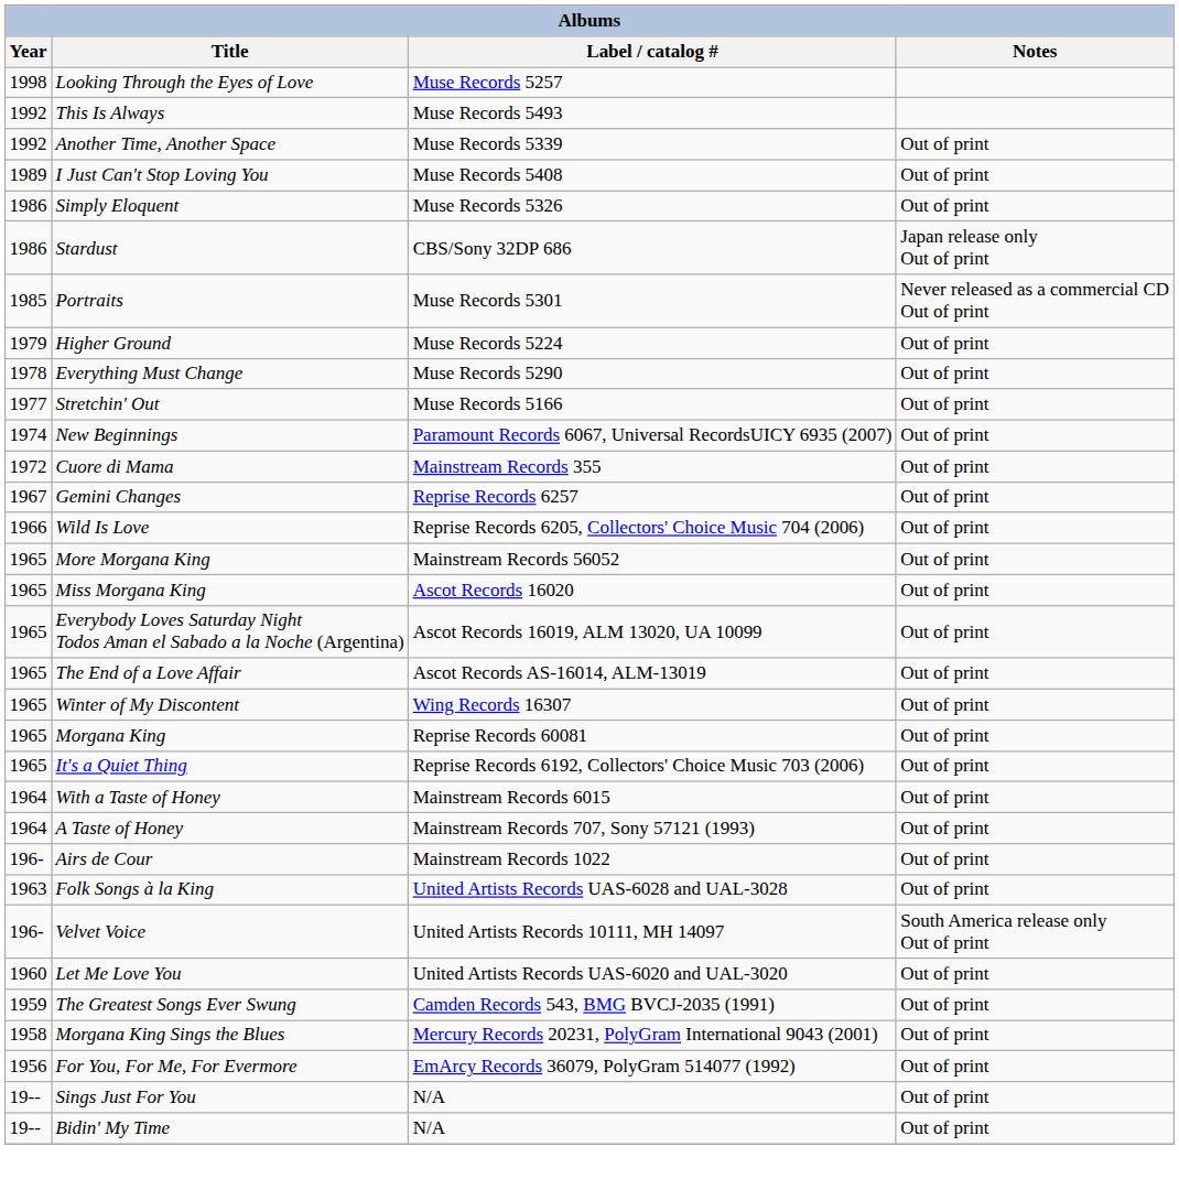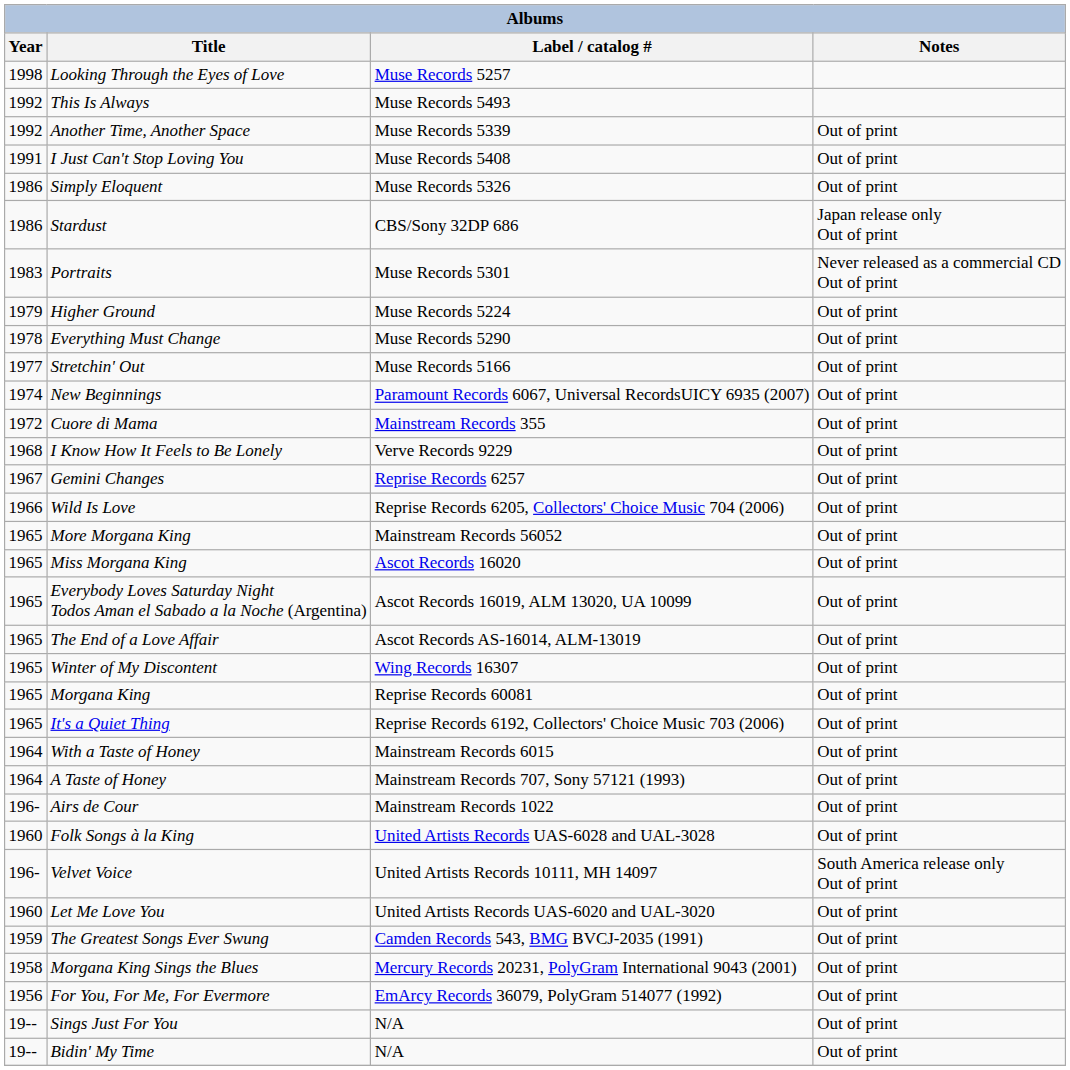 <table class="wikitable" style="font-size: 90%;">
 <tr>
 <th colspan="4" style="background: LightSteelBlue;">Albums</th>
 </tr>
 <tr>
 <th>Year</th>
 <th>Title</th>
 <th>Label / catalog #</th>
 <th>Notes</th>
 </tr>
 <tr>
 <td>1998</td>
 <td><em>Looking Through the Eyes of Love</em></td>
 <td><a href='#'>Muse Records</a> 5257</td>
 <td></td>
 </tr>
 <tr>
 <td>1992</td>
 <td><em>This Is Always</em></td>
 <td>Muse Records 5493</td>
 <td></td>
 </tr>
 <tr>
 <td>1992</td>
 <td><em>Another Time, Another Space</em></td>
 <td>Muse Records 5339</td>
 <td>Out of print</td>
 </tr>
 <tr>
-<td>1989</td>
+<td>1991</td>
 <td><em>I Just Can't Stop Loving You</em></td>
 <td>Muse Records 5408</td>
 <td>Out of print</td>
 </tr>
 <tr>
 <td>1986</td>
 <td><em>Simply Eloquent</em></td>
 <td>Muse Records 5326</td>
 <td>Out of print</td>
 </tr>
 <tr>
 <td>1986</td>
 <td><em>Stardust</em></td>
 <td>CBS/Sony 32DP 686</td>
 <td>Japan release only<br>  Out of print</td>
 </tr>
 <tr>
-<td>1985</td>
+<td>1983</td>
 <td><em>Portraits</em></td>
 <td>Muse Records 5301</td>
 <td>Never released as a commercial CD<br>  Out of print</td>
 </tr>
 <tr>
 <td>1979</td>
 <td><em>Higher Ground</em></td>
 <td>Muse Records 5224</td>
 <td>Out of print</td>
 </tr>
 <tr>
 <td>1978</td>
 <td><em>Everything Must Change</em></td>
 <td>Muse Records 5290</td>
 <td>Out of print</td>
 </tr>
 <tr>
 <td>1977</td>
 <td><em>Stretchin' Out</em></td>
 <td>Muse Records 5166</td>
 <td>Out of print</td>
 </tr>
 <tr>
 <td>1974</td>
 <td><em>New Beginnings</em></td>
 <td><a href='#'>Paramount Records</a> 6067, Universal RecordsUICY 6935 (2007)</td>
 <td>Out of print</td>
 </tr>
 <tr>
 <td>1972</td>
 <td><em>Cuore di Mama</em></td>
 <td><a href='#'>Mainstream Records</a> 355</td>
+<td>Out of print</td>
+</tr>
+<tr>
+<td>1968</td>
+<td><em>I Know How It Feels to Be Lonely</em></td>
+<td>Verve Records 9229</td>
 <td>Out of print</td>
 </tr>
 <tr>
 <td>1967</td>
 <td><em>Gemini Changes</em></td>
 <td><a href='#'>Reprise Records</a> 6257</td>
 <td>Out of print</td>
 </tr>
 <tr>
 <td>1966</td>
 <td><em>Wild Is Love</em></td>
 <td>Reprise Records 6205, <a href='#'>Collectors' Choice Music</a> 704 (2006)</td>
 <td>Out of print</td>
 </tr>
 <tr>
 <td>1965</td>
 <td><em>More Morgana King</em></td>
 <td>Mainstream Records 56052</td>
 <td>Out of print</td>
 </tr>
 <tr>
 <td>1965</td>
 <td><em>Miss Morgana King</em></td>
 <td><a href='#'>Ascot Records</a> 16020</td>
 <td>Out of print</td>
 </tr>
 <tr>
 <td>1965</td>
 <td><em>Everybody Loves Saturday Night</em><br> <em>Todos Aman el Sabado a la Noche</em> (Argentina)</td>
 <td>Ascot Records 16019, ALM 13020, UA 10099</td>
 <td>Out of print</td>
 </tr>
 <tr>
 <td>1965</td>
 <td><em>The End of a Love Affair</em></td>
 <td>Ascot Records AS-16014, ALM-13019</td>
 <td>Out of print</td>
 </tr>
 <tr>
 <td>1965</td>
 <td><em>Winter of My Discontent</em></td>
 <td><a href='#'>Wing Records</a> 16307</td>
 <td>Out of print</td>
 </tr>
 <tr>
 <td>1965</td>
 <td><em>Morgana King</em></td>
 <td>Reprise Records 60081</td>
 <td>Out of print</td>
 </tr>
 <tr>
 <td>1965</td>
 <td><em><a href='#'>It's a Quiet Thing</a></em></td>
 <td>Reprise Records 6192, Collectors' Choice Music 703 (2006)</td>
 <td>Out of print</td>
 </tr>
 <tr>
 <td>1964</td>
 <td><em>With a Taste of Honey</em></td>
 <td>Mainstream Records 6015</td>
 <td>Out of print</td>
 </tr>
 <tr>
 <td>1964</td>
 <td><em>A Taste of Honey</em></td>
 <td>Mainstream Records 707, Sony 57121 (1993)</td>
 <td>Out of print</td>
 </tr>
 <tr>
 <td>196-</td>
 <td><em>Airs de Cour</em> </td>
 <td>Mainstream Records 1022</td>
 <td>Out of print</td>
 </tr>
 <tr>
-<td>1963</td>
+<td>1960</td>
 <td><em>Folk Songs à la King</em></td>
 <td><a href='#'>United Artists Records</a> UAS-6028 and  UAL-3028</td>
 <td>Out of print</td>
 </tr>
 <tr>
 <td>196-</td>
 <td><em>Velvet Voice</em></td>
 <td>United Artists Records 10111, MH 14097</td>
 <td>South America release only<br>  Out of print</td>
 </tr>
 <tr>
 <td>1960</td>
 <td><em>Let Me Love You</em></td>
 <td>United Artists Records UAS-6020 and UAL-3020</td>
 <td>Out of print</td>
 </tr>
 <tr>
 <td>1959</td>
 <td><em>The Greatest Songs Ever Swung</em></td>
 <td><a href='#'>Camden Records</a> 543, <a href='#'>BMG</a> BVCJ-2035 (1991)</td>
 <td>Out of print</td>
 </tr>
 <tr>
 <td>1958</td>
 <td><em>Morgana King Sings the Blues</em></td>
 <td><a href='#'>Mercury Records</a> 20231, <a href='#'>PolyGram</a> International 9043 (2001)</td>
 <td>Out of print</td>
 </tr>
 <tr>
 <td>1956</td>
 <td><em>For You, For Me, For Evermore</em></td>
 <td><a href='#'>EmArcy Records</a> 36079, PolyGram 514077 (1992)</td>
 <td>Out of print</td>
 </tr>
 <tr>
 <td>19--</td>
 <td><em>Sings Just For You</em></td>
 <td>N/A</td>
 <td>Out of print</td>
 </tr>
 <tr>
 <td>19--</td>
 <td><em>Bidin' My Time</em></td>
 <td>N/A</td>
 <td>Out of print</td>
 </tr>
 <tr>
 </tr>
 </table>
